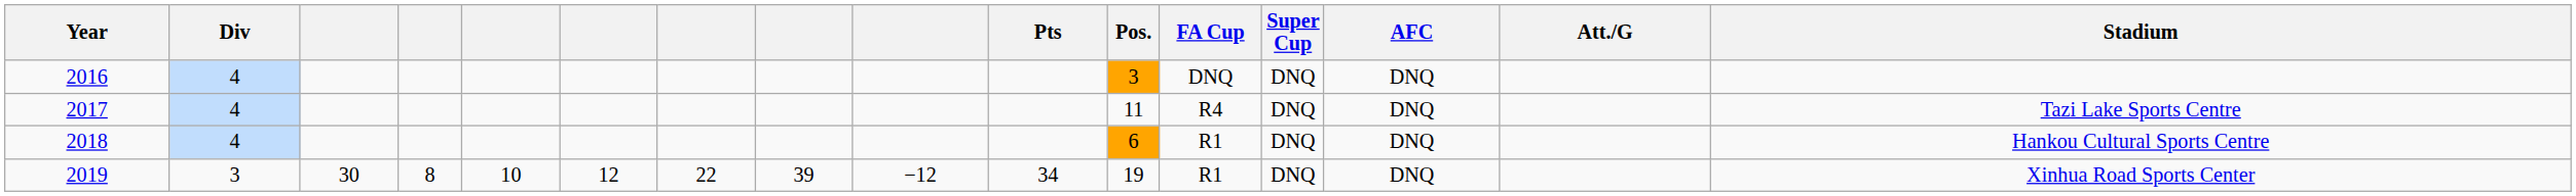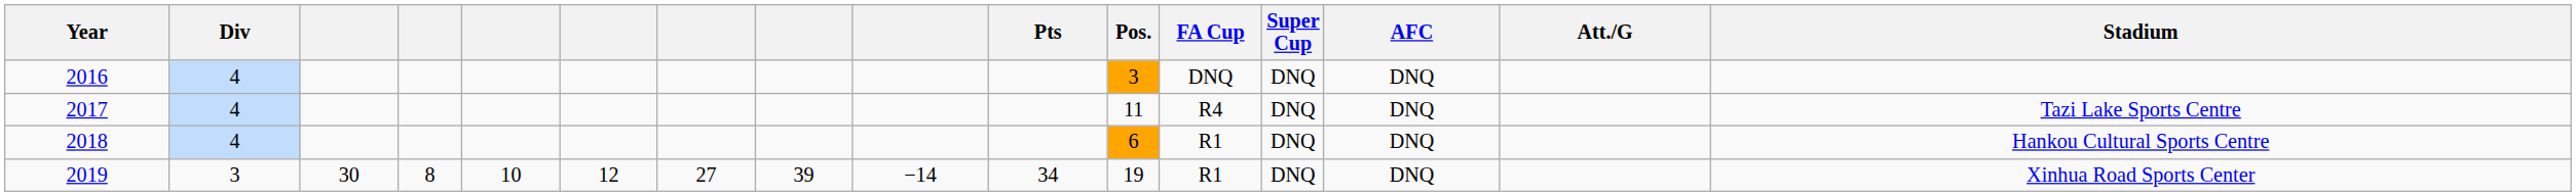 <table class="wikitable sortable" width=100% style=text-align:Center>
 <tr>
 <th>Year</th>
 <th>Div</th>
 <th></th>
 <th></th>
 <th></th>
 <th></th>
 <th></th>
 <th></th>
 <th></th>
 <th>Pts</th>
 <th width=2%>Pos.</th>
 <th width=4%><a href='#'>FA Cup</a></th>
 <th width=2%><a href='#'>Super Cup</a></th>
 <th><a href='#'>AFC</a></th>
 <th>Att./G</th>
 <th>Stadium</th>
 </tr>
 <tr>
 <td><a href='#'>2016</a></td>
 <td bgcolor="#c1ddfd">4</td>
 <td></td>
 <td></td>
 <td></td>
 <td></td>
 <td></td>
 <td></td>
 <td></td>
 <td></td>
 <td bgcolor=#FFA500>3</td>
 <td>DNQ</td>
 <td>DNQ</td>
 <td>DNQ</td>
 <td></td>
 <td></td>
 </tr>
 <tr>
 <td><a href='#'>2017</a></td>
 <td bgcolor="#c1ddfd">4</td>
 <td></td>
 <td></td>
 <td></td>
 <td></td>
 <td></td>
 <td></td>
 <td></td>
 <td></td>
 <td>11</td>
 <td>R4</td>
 <td>DNQ</td>
 <td>DNQ</td>
 <td></td>
 <td><a href='#'>Tazi Lake Sports Centre</a></td>
 </tr>
 <tr>
 <td><a href='#'>2018</a></td>
 <td bgcolor="#c1ddfd">4</td>
 <td></td>
 <td></td>
 <td></td>
 <td></td>
 <td></td>
 <td></td>
 <td></td>
 <td></td>
 <td bgcolor=#FFA500>6</td>
 <td>R1</td>
 <td>DNQ</td>
 <td>DNQ</td>
 <td></td>
 <td><a href='#'>Hankou Cultural Sports Centre</a></td>
 </tr>
 <tr>
 <td><a href='#'>2019</a></td>
 <td>3</td>
 <td>30</td>
 <td>8</td>
 <td>10</td>
 <td>12</td>
-<td>22</td>
+<td>27</td>
 <td>39</td>
-<td>−12</td>
+<td>−14</td>
 <td>34</td>
 <td>19</td>
 <td>R1</td>
 <td>DNQ</td>
 <td>DNQ</td>
 <td></td>
 <td><a href='#'>Xinhua Road Sports Center</a></td>
 </tr>
 </table>
